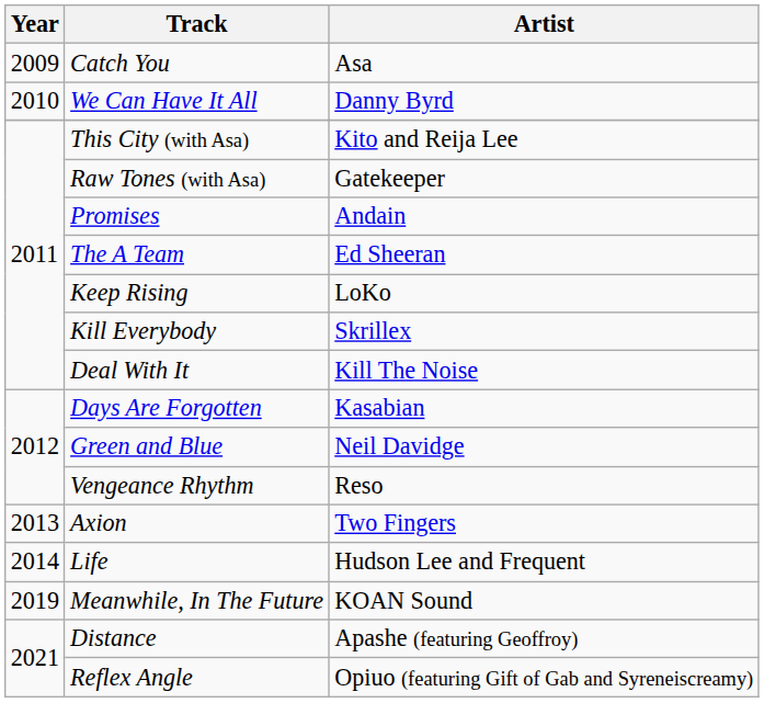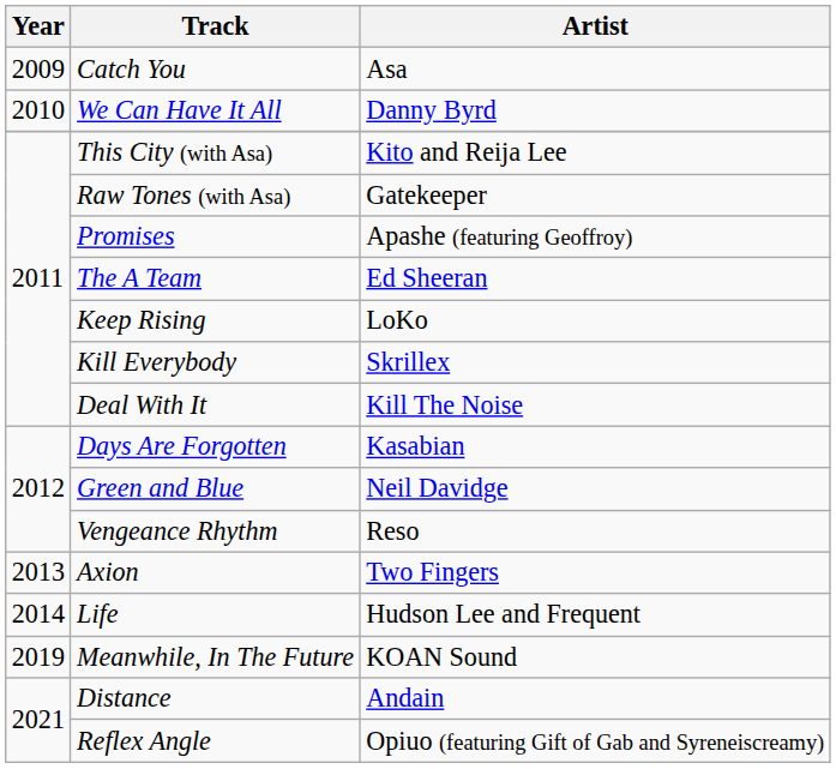 <table class="wikitable plainrowheaders">
 <tr>
 <th>Year</th>
 <th>Track</th>
 <th>Artist</th>
 </tr>
 <tr>
 <td>2009</td>
 <td><em>Catch You</em></td>
 <td>Asa</td>
 </tr>
 <tr>
 <td>2010</td>
 <td><em><a href='#'>We Can Have It All</a></em></td>
 <td><a href='#'>Danny Byrd</a></td>
 </tr>
 <tr>
 </tr>
 <tr>
 <td rowspan="7">2011</td>
 <td><em>This City</em> <small>(with Asa)</small></td>
 <td><a href='#'>Kito</a> and Reija Lee</td>
 </tr>
 <tr>
 <td><em>Raw Tones</em> <small>(with Asa)</small></td>
 <td>Gatekeeper</td>
 </tr>
 <tr>
 <td><em><a href='#'>Promises</a></em></td>
-<td><a href='#'>Andain</a></td>
+<td>Apashe <small>(featuring Geoffroy)</small></td>
 </tr>
 <tr>
 <td><em><a href='#'>The A Team</a></em></td>
 <td><a href='#'>Ed Sheeran</a></td>
 </tr>
 <tr>
 <td><em>Keep Rising</em></td>
 <td>LoKo</td>
 </tr>
 <tr>
 <td><em>Kill Everybody</em></td>
 <td><a href='#'>Skrillex</a></td>
 </tr>
 <tr>
 <td><em>Deal With It</em></td>
 <td><a href='#'>Kill The Noise</a></td>
 </tr>
 <tr>
 <td rowspan="3">2012</td>
 <td><em><a href='#'>Days Are Forgotten</a></em></td>
 <td><a href='#'>Kasabian</a></td>
 </tr>
 <tr>
 <td><em><a href='#'>Green and Blue</a></em></td>
 <td><a href='#'>Neil Davidge</a></td>
 </tr>
 <tr>
 <td><em>Vengeance Rhythm</em></td>
 <td>Reso</td>
 </tr>
 <tr>
 <td>2013</td>
 <td><em>Axion</em></td>
 <td><a href='#'>Two Fingers</a></td>
 </tr>
 <tr>
 <td>2014</td>
 <td><em>Life</em></td>
 <td>Hudson Lee and Frequent</td>
 </tr>
 <tr>
 <td>2019</td>
 <td><em>Meanwhile, In The Future</em></td>
 <td>KOAN Sound</td>
 </tr>
 <tr>
 <td rowspan="2">2021</td>
 <td><em>Distance</em></td>
-<td>Apashe <small>(featuring Geoffroy)</small></td>
+<td><a href='#'>Andain</a></td>
 </tr>
 <tr>
 <td><em>Reflex Angle</em></td>
 <td>Opiuo <small>(featuring Gift of Gab and Syreneiscreamy)</small></td>
 </tr>
 </table>
